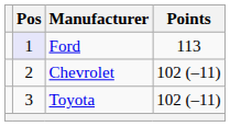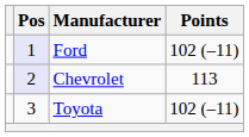 <table class="wikitable" style="font-size: 95%">
 <tr>
 <th></th>
 <th>Pos</th>
 <th>Manufacturer</th>
 <th>Points</th>
 </tr>
 <tr>
 <td align="left"></td>
 <td style="background: lavender; text-align:center;">1</td>
 <td><a href='#'>Ford</a></td>
-<td style="text-align:center;">113</td>
+<td style="text-align:center;">102 (–11)</td>
 </tr>
 <tr>
 <td align="left"></td>
-<td style="text-align:center;">2</td>
+<td style="background: lavender; text-align:center;">2</td>
 <td><a href='#'>Chevrolet</a></td>
-<td style="text-align:center;">102 (–11)</td>
+<td style="text-align:center;">113</td>
 </tr>
 <tr>
 <td align="left"></td>
 <td style="text-align:center;">3</td>
 <td><a href='#'>Toyota</a></td>
 <td style="text-align:center;">102 (–11)</td>
 </tr>
 <tr class="sortbottom">
 <th colspan="9"></th>
 </tr>
 </table>
